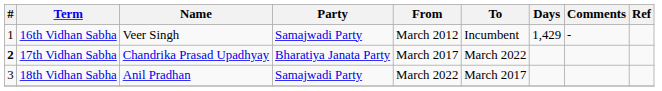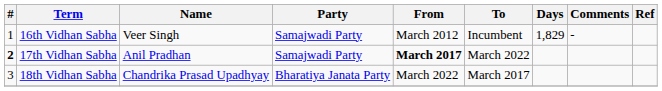 <table class="wikitable sortable">
 <tr>
 <th>#</th>
 <th><a href='#'>Term</a></th>
 <th>Name</th>
 <th>Party</th>
 <th>From</th>
 <th>To</th>
 <th>Days</th>
 <th>Comments</th>
 <th>Ref</th>
 </tr>
 <tr>
 <td>1</td>
 <td><a href='#'>16th Vidhan Sabha</a></td>
 <td>Veer Singh</td>
 <td><a href='#'>Samajwadi Party</a></td>
 <td>March 2012</td>
 <td>Incumbent</td>
-<td>1,429</td>
+<td>1,829</td>
 <td>-</td>
 <td></td>
 </tr>
 <tr>
 <td><strong>2</strong></td>
 <td><a href='#'>17th Vidhan Sabha</a></td>
-<td><a href='#'>Chandrika Prasad Upadhyay</a></td>
-<td><a href='#'>Bharatiya Janata Party</a></td>
-<td>March 2017</td>
+<td><a href='#'>Anil Pradhan</a></td>
+<td><a href='#'>Samajwadi Party</a></td>
+<td><strong>March 2017</strong></td>
 <td>March 2022</td>
 <td></td>
 <td></td>
 <td></td>
 </tr>
 <tr>
 <td>3</td>
 <td><a href='#'>18th Vidhan Sabha</a></td>
-<td><a href='#'>Anil Pradhan</a></td>
-<td><a href='#'>Samajwadi Party</a></td>
+<td><a href='#'>Chandrika Prasad Upadhyay</a></td>
+<td><a href='#'>Bharatiya Janata Party</a></td>
 <td>March 2022</td>
 <td>March 2017</td>
 <td></td>
 <td></td>
 <td></td>
 </tr>
 <tr>
 </tr>
 </table>
